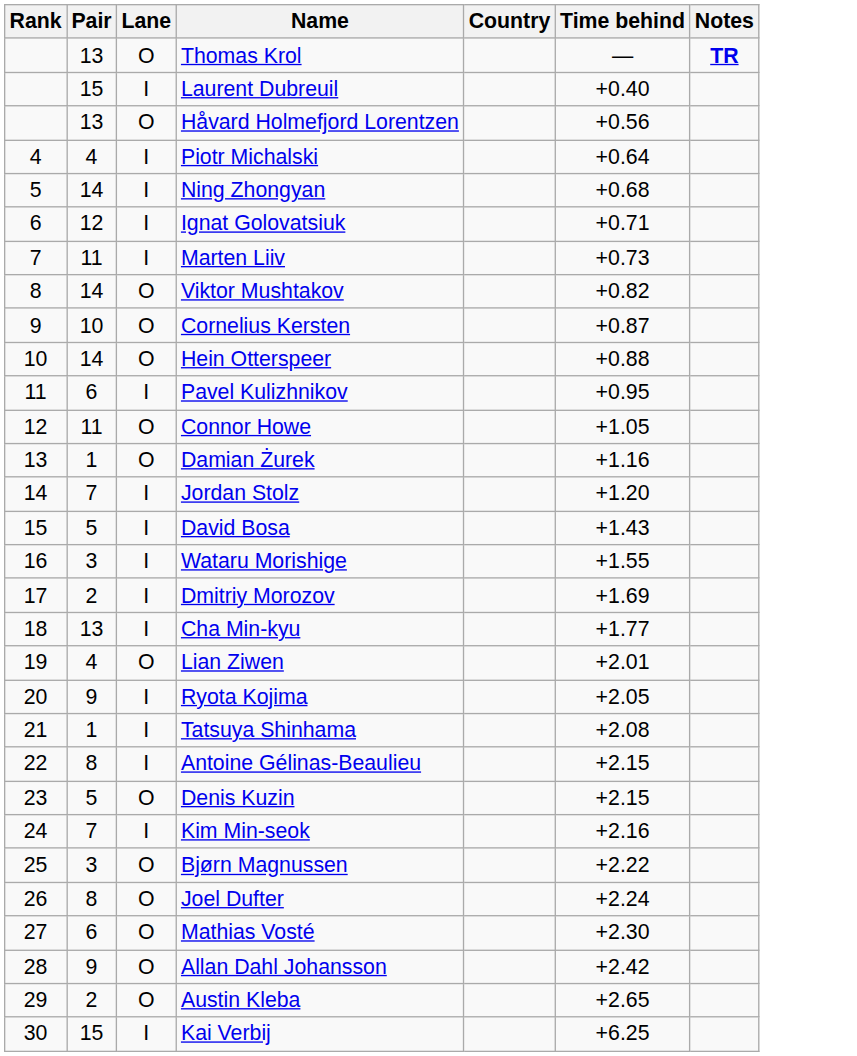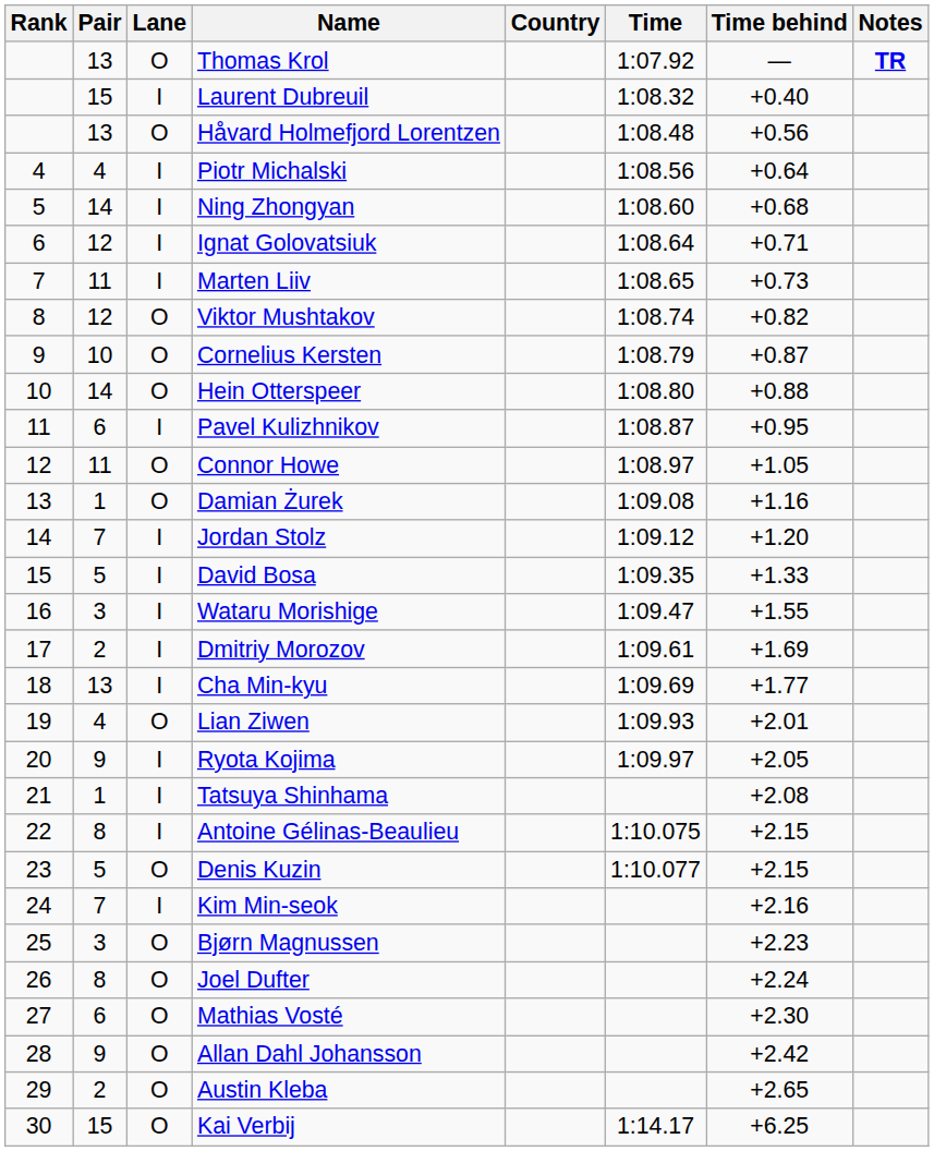 <table class="wikitable sortable" style="text-align:center">
 <tr>
 <th>Rank</th>
 <th>Pair</th>
 <th>Lane</th>
 <th>Name</th>
 <th>Country</th>
+<th>Time</th>
 <th>Time behind</th>
 <th>Notes</th>
 </tr>
 <tr>
 <td></td>
 <td>13</td>
 <td>O</td>
 <td align=left><a href='#'>Thomas Krol</a></td>
 <td align=left></td>
+<td>1:07.92</td>
 <td>—</td>
 <td><strong><a href='#'>TR</a></strong></td>
 </tr>
 <tr>
 <td></td>
 <td>15</td>
 <td>I</td>
 <td align=left><a href='#'>Laurent Dubreuil</a></td>
 <td align=left></td>
+<td>1:08.32</td>
 <td>+0.40</td>
 <td></td>
 </tr>
 <tr>
 <td></td>
 <td>13</td>
 <td>O</td>
 <td align=left><a href='#'>Håvard Holmefjord Lorentzen</a></td>
 <td align=left></td>
+<td>1:08.48</td>
 <td>+0.56</td>
 <td></td>
 </tr>
 <tr>
 <td>4</td>
 <td>4</td>
 <td>I</td>
 <td align=left><a href='#'>Piotr Michalski</a></td>
 <td align=left></td>
+<td>1:08.56</td>
 <td>+0.64</td>
 <td></td>
 </tr>
 <tr>
 <td>5</td>
 <td>14</td>
 <td>I</td>
 <td align=left><a href='#'>Ning Zhongyan</a></td>
 <td align=left></td>
+<td>1:08.60</td>
 <td>+0.68</td>
 <td></td>
 </tr>
 <tr>
 <td>6</td>
 <td>12</td>
 <td>I</td>
 <td align=left><a href='#'>Ignat Golovatsiuk</a></td>
 <td align=left></td>
+<td>1:08.64</td>
 <td>+0.71</td>
 <td></td>
 </tr>
 <tr>
 <td>7</td>
 <td>11</td>
 <td>I</td>
 <td align=left><a href='#'>Marten Liiv</a></td>
 <td align=left></td>
+<td>1:08.65</td>
 <td>+0.73</td>
 <td></td>
 </tr>
 <tr>
 <td>8</td>
-<td>14</td>
+<td>12</td>
 <td>O</td>
 <td align=left><a href='#'>Viktor Mushtakov</a></td>
 <td align=left></td>
+<td>1:08.74</td>
 <td>+0.82</td>
 <td></td>
 </tr>
 <tr>
 <td>9</td>
 <td>10</td>
 <td>O</td>
 <td align=left><a href='#'>Cornelius Kersten</a></td>
 <td align=left></td>
+<td>1:08.79</td>
 <td>+0.87</td>
 <td></td>
 </tr>
 <tr>
 <td>10</td>
 <td>14</td>
 <td>O</td>
 <td align=left><a href='#'>Hein Otterspeer</a></td>
 <td align=left></td>
+<td>1:08.80</td>
 <td>+0.88</td>
 <td></td>
 </tr>
 <tr>
 <td>11</td>
 <td>6</td>
 <td>I</td>
 <td align=left><a href='#'>Pavel Kulizhnikov</a></td>
 <td align=left></td>
+<td>1:08.87</td>
 <td>+0.95</td>
 <td></td>
 </tr>
 <tr>
 <td>12</td>
 <td>11</td>
 <td>O</td>
 <td align=left><a href='#'>Connor Howe</a></td>
 <td align=left></td>
+<td>1:08.97</td>
 <td>+1.05</td>
 <td></td>
 </tr>
 <tr>
 <td>13</td>
 <td>1</td>
 <td>O</td>
 <td align=left><a href='#'>Damian Żurek</a></td>
 <td align=left></td>
+<td>1:09.08</td>
 <td>+1.16</td>
 <td></td>
 </tr>
 <tr>
 <td>14</td>
 <td>7</td>
 <td>I</td>
 <td align=left><a href='#'>Jordan Stolz</a></td>
 <td align=left></td>
+<td>1:09.12</td>
 <td>+1.20</td>
 <td></td>
 </tr>
 <tr>
 <td>15</td>
 <td>5</td>
 <td>I</td>
 <td align=left><a href='#'>David Bosa</a></td>
 <td align=left></td>
-<td>+1.43</td>
+<td>1:09.35</td>
+<td>+1.33</td>
 <td></td>
 </tr>
 <tr>
 <td>16</td>
 <td>3</td>
 <td>I</td>
 <td align=left><a href='#'>Wataru Morishige</a></td>
 <td align=left></td>
+<td>1:09.47</td>
 <td>+1.55</td>
 <td></td>
 </tr>
 <tr>
 <td>17</td>
 <td>2</td>
 <td>I</td>
 <td align=left><a href='#'>Dmitriy Morozov</a></td>
 <td align=left></td>
+<td>1:09.61</td>
 <td>+1.69</td>
 <td></td>
 </tr>
 <tr>
 <td>18</td>
 <td>13</td>
 <td>I</td>
 <td align=left><a href='#'>Cha Min-kyu</a></td>
 <td align=left></td>
+<td>1:09.69</td>
 <td>+1.77</td>
 <td></td>
 </tr>
 <tr>
 <td>19</td>
 <td>4</td>
 <td>O</td>
 <td align=left><a href='#'>Lian Ziwen</a></td>
 <td align=left></td>
+<td>1:09.93</td>
 <td>+2.01</td>
 <td></td>
 </tr>
 <tr>
 <td>20</td>
 <td>9</td>
 <td>I</td>
 <td align=left><a href='#'>Ryota Kojima</a></td>
 <td align=left></td>
+<td>1:09.97</td>
 <td>+2.05</td>
 <td></td>
 </tr>
 <tr>
 <td>21</td>
 <td>1</td>
 <td>I</td>
 <td align=left><a href='#'>Tatsuya Shinhama</a></td>
 <td align=left></td>
+<td></td>
 <td>+2.08</td>
 <td></td>
 </tr>
 <tr>
 <td>22</td>
 <td>8</td>
 <td>I</td>
 <td align=left><a href='#'>Antoine Gélinas-Beaulieu</a></td>
 <td align=left></td>
+<td>1:10.075</td>
 <td>+2.15</td>
 <td></td>
 </tr>
 <tr>
 <td>23</td>
 <td>5</td>
 <td>O</td>
 <td align=left><a href='#'>Denis Kuzin</a></td>
 <td align=left></td>
+<td>1:10.077</td>
 <td>+2.15</td>
 <td></td>
 </tr>
 <tr>
 <td>24</td>
 <td>7</td>
 <td>I</td>
 <td align=left><a href='#'>Kim Min-seok</a></td>
 <td align=left></td>
+<td></td>
 <td>+2.16</td>
 <td></td>
 </tr>
 <tr>
 <td>25</td>
 <td>3</td>
 <td>O</td>
 <td align=left><a href='#'>Bjørn Magnussen</a></td>
 <td align=left></td>
-<td>+2.22</td>
+<td></td>
+<td>+2.23</td>
 <td></td>
 </tr>
 <tr>
 <td>26</td>
 <td>8</td>
 <td>O</td>
 <td align=left><a href='#'>Joel Dufter</a></td>
 <td align=left></td>
+<td></td>
 <td>+2.24</td>
 <td></td>
 </tr>
 <tr>
 <td>27</td>
 <td>6</td>
 <td>O</td>
 <td align=left><a href='#'>Mathias Vosté</a></td>
 <td align=left></td>
+<td></td>
 <td>+2.30</td>
 <td></td>
 </tr>
 <tr>
 <td>28</td>
 <td>9</td>
 <td>O</td>
 <td align=left><a href='#'>Allan Dahl Johansson</a></td>
 <td align=left></td>
+<td></td>
 <td>+2.42</td>
 <td></td>
 </tr>
 <tr>
 <td>29</td>
 <td>2</td>
 <td>O</td>
 <td align=left><a href='#'>Austin Kleba</a></td>
 <td align=left></td>
+<td></td>
 <td>+2.65</td>
 <td></td>
 </tr>
 <tr>
 <td>30</td>
 <td>15</td>
-<td>I</td>
+<td>O</td>
 <td align=left><a href='#'>Kai Verbij</a></td>
 <td align=left></td>
+<td>1:14.17</td>
 <td>+6.25</td>
 <td></td>
 </tr>
 </table>
